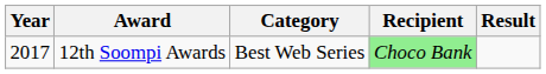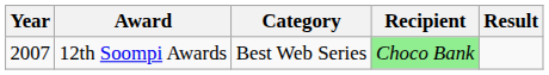 <table class="wikitable">
 <tr>
 <th>Year</th>
 <th>Award</th>
 <th>Category</th>
 <th>Recipient</th>
 <th>Result</th>
 </tr>
 <tr>
-<td>2017</td>
+<td>2007</td>
 <td>12th <a href='#'>Soompi</a> Awards</td>
 <td>Best Web Series</td>
 <td style="background: lightgreen;"><em>Choco Bank</em></td>
 <td></td>
 </tr>
 </table>
